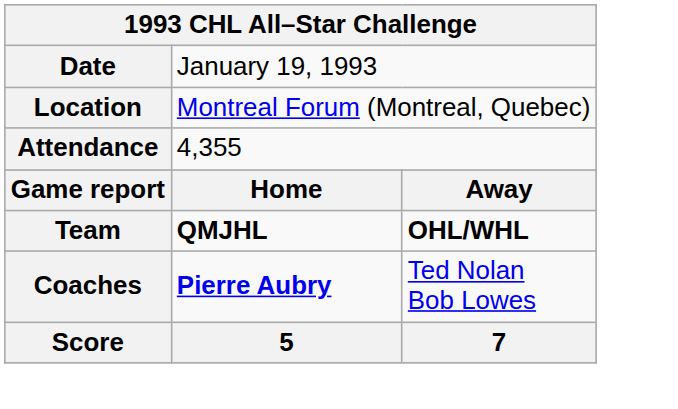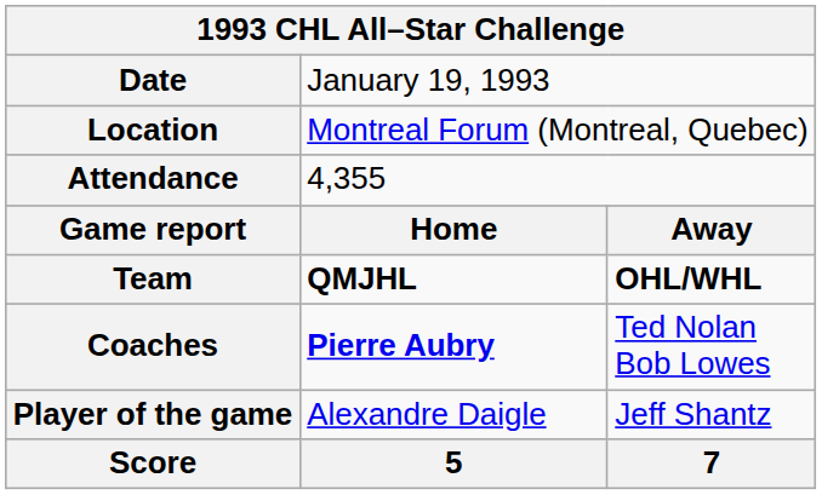 <table class="wikitable">
 <tr>
 <th colspan="3">1993 CHL All–Star Challenge</th>
 </tr>
 <tr>
 <th>Date</th>
 <td colspan="2">January 19, 1993</td>
 </tr>
 <tr>
 <th>Location</th>
 <td colspan="2"><a href='#'>Montreal Forum</a> (Montreal, Quebec)</td>
 </tr>
 <tr>
 <th>Attendance</th>
 <td colspan="2">4,355</td>
 </tr>
 <tr>
 <th>Game report</th>
 <th>Home</th>
 <th>Away</th>
 </tr>
 <tr>
 <th>Team</th>
 <td><strong>QMJHL</strong></td>
 <td><strong>OHL/WHL</strong></td>
 </tr>
 <tr>
 <th>Coaches</th>
 <td><strong><a href='#'>Pierre Aubry</a></strong></td>
 <td><a href='#'>Ted Nolan</a><br><a href='#'>Bob Lowes</a></td>
 </tr>
 <tr>
+<th>Player of the game</th>
+<td><a href='#'>Alexandre Daigle</a></td>
+<td><a href='#'>Jeff Shantz</a></td>
+</tr>
+<tr>
 <th>Score</th>
 <th>5</th>
 <th>7</th>
 </tr>
 </table>
